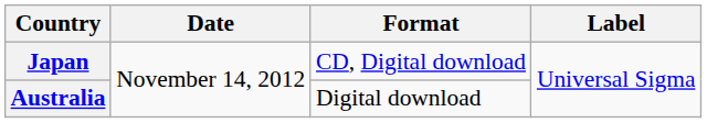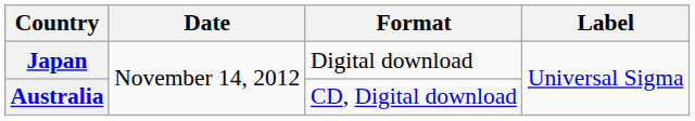 <table class="wikitable plainrowheaders">
 <tr>
 <th scope="col">Country</th>
 <th>Date</th>
 <th>Format</th>
 <th>Label</th>
 </tr>
 <tr>
 <th scope="row" rowspan="1"><a href='#'>Japan</a></th>
 <td rowspan="2">November 14, 2012</td>
-<td><a href='#'>CD</a>, <a href='#'>Digital download</a></td>
+<td>Digital download</td>
 <td rowspan="2"><a href='#'>Universal Sigma</a></td>
 </tr>
 <tr>
 <th scope="row" rowspan="1"><a href='#'>Australia</a></th>
-<td>Digital download</td>
+<td><a href='#'>CD</a>, <a href='#'>Digital download</a></td>
 </tr>
 </table>
